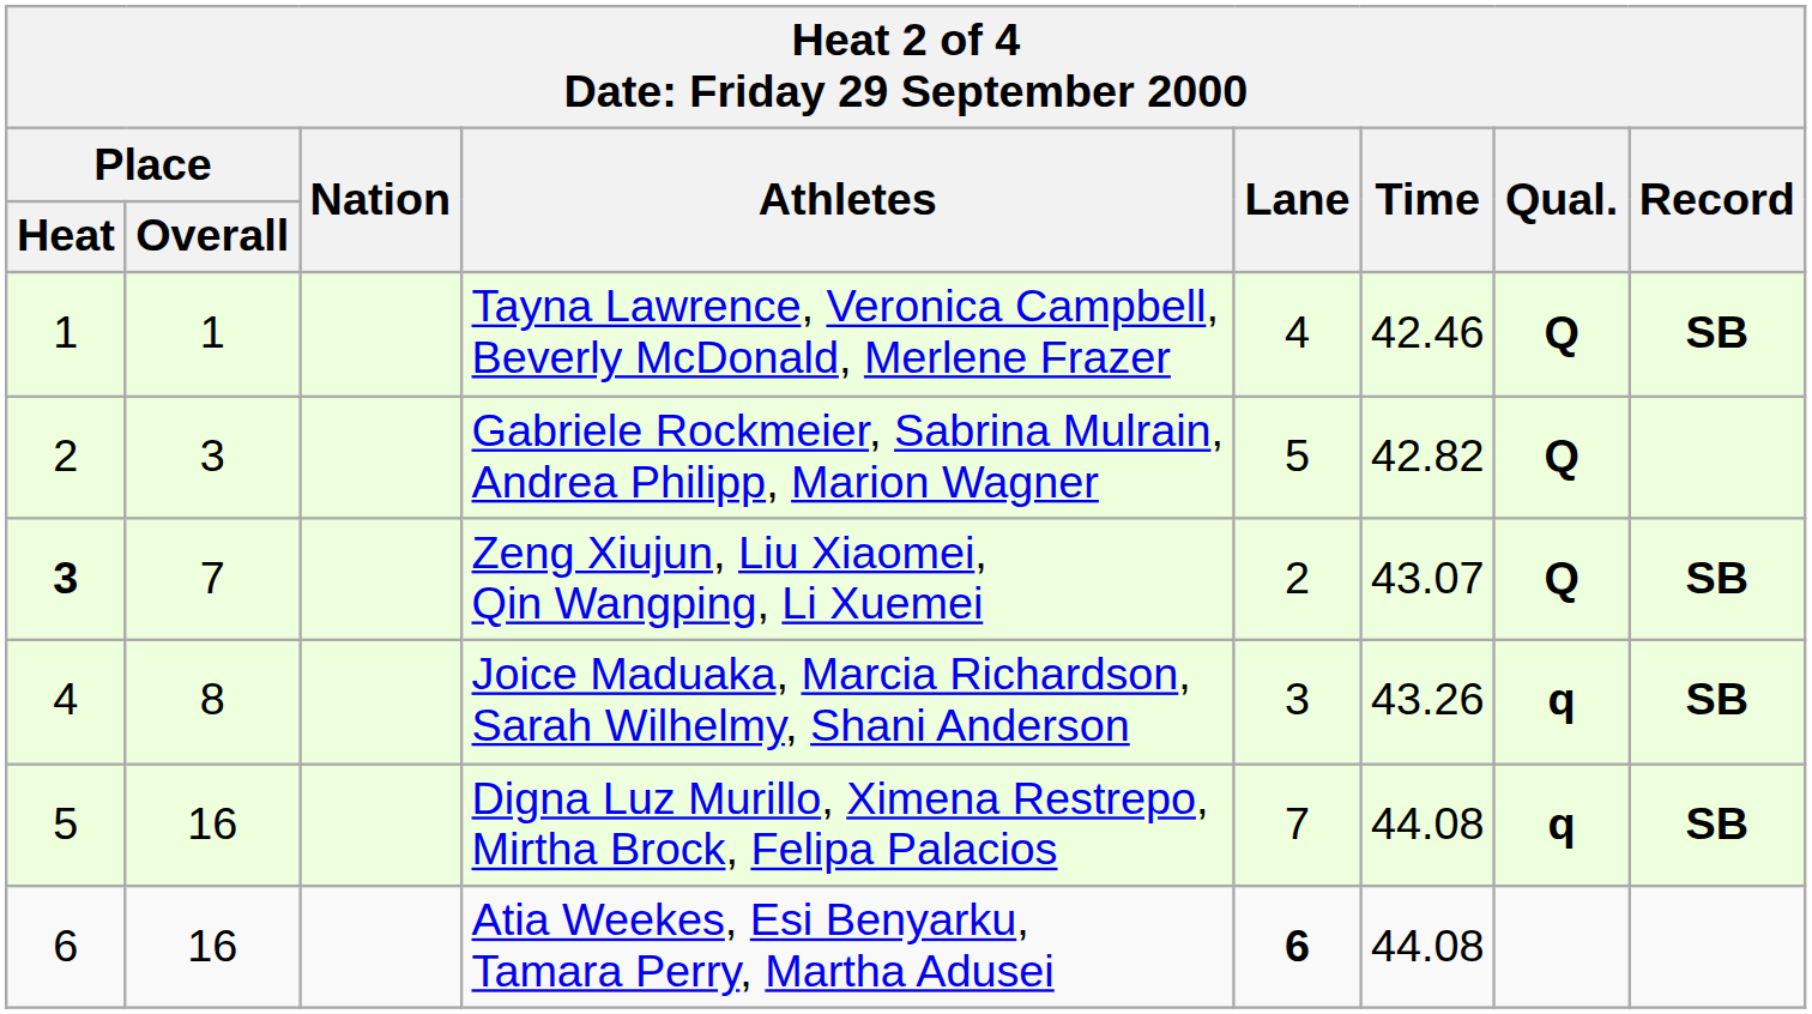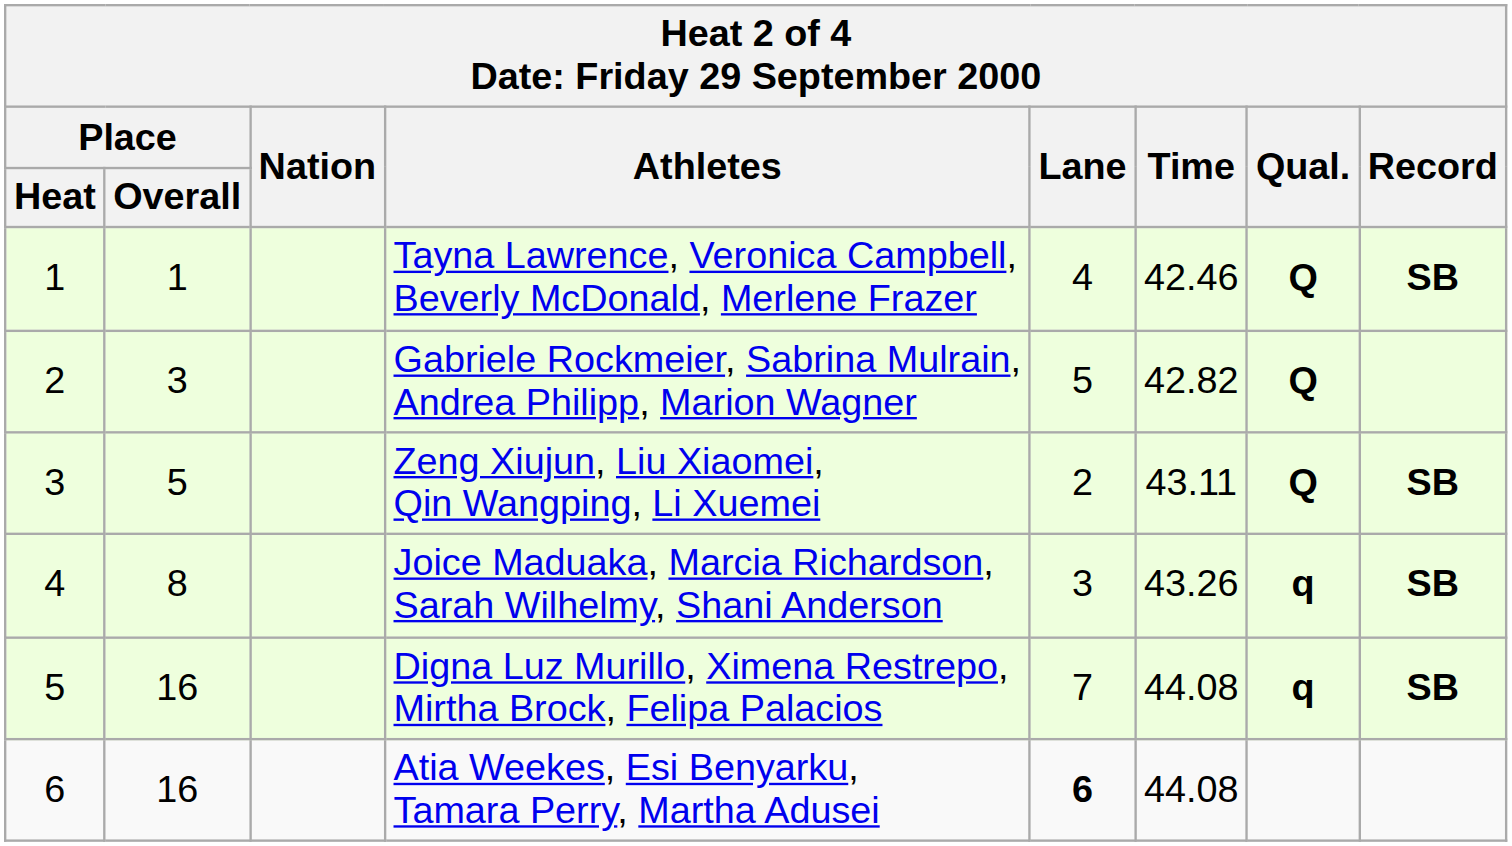 <table class="wikitable sortable">
 <tr>
 <th colspan=9>Heat 2 of 4 <br> Date: Friday 29 September 2000</th>
 </tr>
 <tr>
 <th colspan=2>Place</th>
 <th rowspan=2>Nation</th>
 <th rowspan=2>Athletes</th>
 <th rowspan=2>Lane</th>
 <th rowspan=2>Time</th>
 <th rowspan=2>Qual.</th>
 <th rowspan=2>Record</th>
 </tr>
 <tr>
 <th>Heat</th>
 <th>Overall</th>
 </tr>
 <tr bgcolor = "eeffdd">
 <td align=center>1</td>
 <td align=center>1</td>
 <td align=left></td>
 <td align=left><a href='#'>Tayna Lawrence</a>, <a href='#'>Veronica Campbell</a>,<br><a href='#'>Beverly McDonald</a>, <a href='#'>Merlene Frazer</a></td>
 <td align=center>4</td>
 <td align=center>42.46</td>
 <td align=center><strong>Q</strong></td>
 <td align=center><strong>SB</strong></td>
 </tr>
 <tr bgcolor = "eeffdd">
 <td align=center>2</td>
 <td align=center>3</td>
 <td align=left></td>
 <td align=left><a href='#'>Gabriele Rockmeier</a>, <a href='#'>Sabrina Mulrain</a>,<br><a href='#'>Andrea Philipp</a>, <a href='#'>Marion Wagner</a></td>
 <td align=center>5</td>
 <td align=center>42.82</td>
 <td align=center><strong>Q</strong></td>
 <td align=center></td>
 </tr>
 <tr bgcolor = "eeffdd">
-<td align=center><strong>3</strong></td>
-<td align=center>7</td>
+<td align=center>3</td>
+<td align=center>5</td>
 <td align=left></td>
 <td align=left><a href='#'>Zeng Xiujun</a>, <a href='#'>Liu Xiaomei</a>,<br><a href='#'>Qin Wangping</a>, <a href='#'>Li Xuemei</a></td>
 <td align=center>2</td>
-<td align=center>43.07</td>
+<td align=center>43.11</td>
 <td align=center><strong>Q</strong></td>
 <td align=center><strong>SB</strong></td>
 </tr>
 <tr bgcolor = "eeffdd">
 <td align=center>4</td>
 <td align=center>8</td>
 <td align=left></td>
 <td align=left><a href='#'>Joice Maduaka</a>, <a href='#'>Marcia Richardson</a>,<br><a href='#'>Sarah Wilhelmy</a>, <a href='#'>Shani Anderson</a></td>
 <td align=center>3</td>
 <td align=center>43.26</td>
 <td align=center><strong>q</strong></td>
 <td align=center><strong>SB</strong></td>
 </tr>
 <tr bgcolor = "eeffdd">
 <td align=center>5</td>
 <td align=center>16</td>
 <td align=left></td>
 <td align=left><a href='#'>Digna Luz Murillo</a>, <a href='#'>Ximena Restrepo</a>,<br><a href='#'>Mirtha Brock</a>, <a href='#'>Felipa Palacios</a></td>
 <td align=center>7</td>
 <td align=center>44.08</td>
 <td align=center><strong>q</strong></td>
 <td align=center><strong>SB</strong></td>
 </tr>
 <tr>
 <td align=center>6</td>
 <td align=center>16</td>
 <td align=left></td>
 <td align=left><a href='#'>Atia Weekes</a>, <a href='#'>Esi Benyarku</a>,<br><a href='#'>Tamara Perry</a>, <a href='#'>Martha Adusei</a></td>
 <td align=center><strong>6</strong></td>
 <td align=center>44.08</td>
 <td align=center></td>
 <td align=center></td>
 </tr>
 </table>
